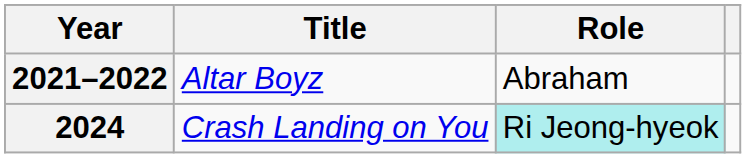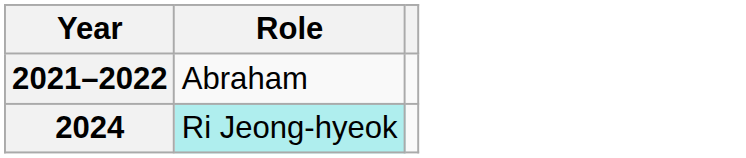 <table class="wikitable sortable plainrowheaders">
 <tr>
 <th scope="col">Year</th>
-<th scope="col">Title</th>
 <th scope="col">Role</th>
 <th scope="col" class="unsortable"></th>
 </tr>
 <tr>
 <th scope="row">2021–2022</th>
-<td><em><a href='#'>Altar Boyz</a></em></td>
 <td>Abraham</td>
 <td style="text-align:center"></td>
 </tr>
 <tr>
 <th scope="row">2024</th>
-<td><em><a href='#'>Crash Landing on You</a></em></td>
 <td style="background: paleturquoise;">Ri Jeong-hyeok</td>
 <td style="text-align:center"></td>
 </tr>
 </table>
